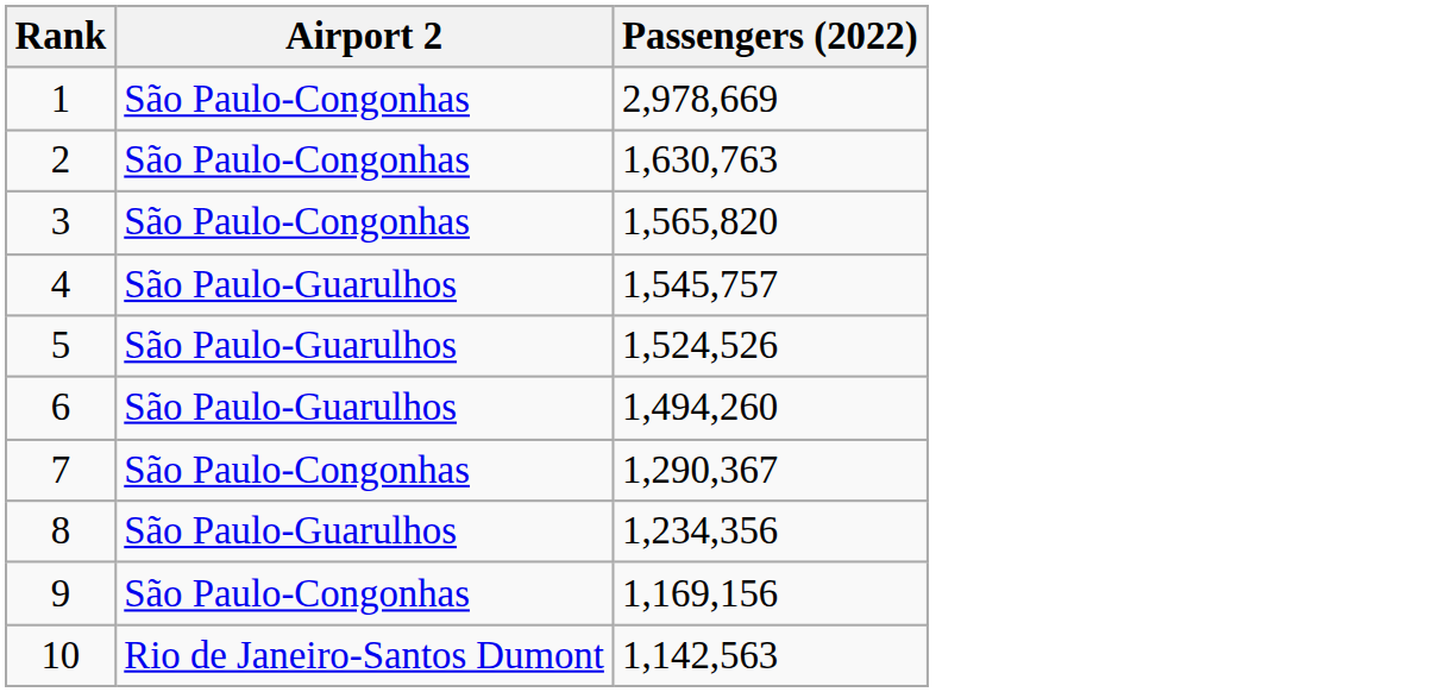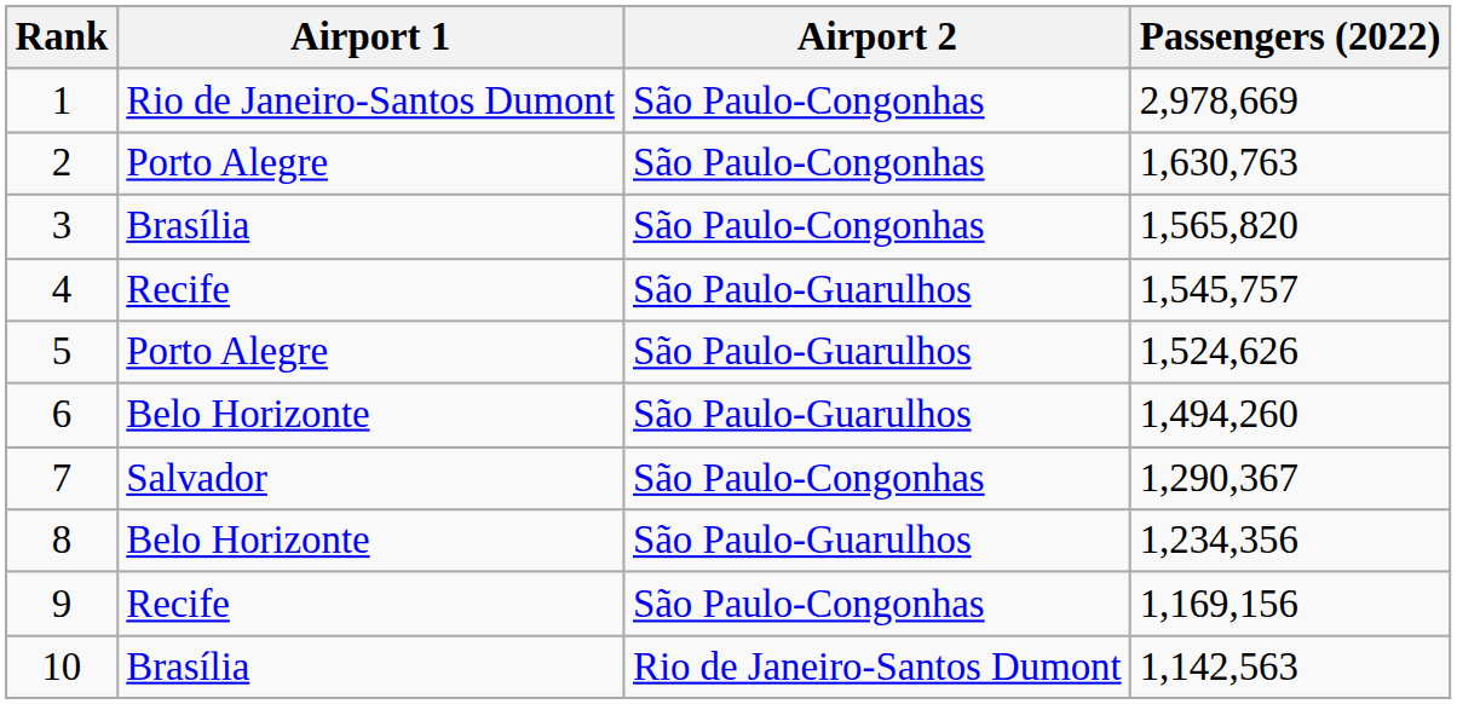 <table class="wikitable sortable">
 <tr style="background:lightgrey;">
 <th>Rank</th>
+<th>Airport 1</th>
 <th>Airport 2</th>
 <th>Passengers (2022)</th>
 </tr>
 <tr>
 <td align="center">1</td>
+<td><a href='#'>Rio de Janeiro-Santos Dumont</a></td>
 <td><a href='#'>São Paulo-Congonhas</a></td>
 <td>2,978,669</td>
 </tr>
 <tr>
 <td align="center">2</td>
+<td><a href='#'>Porto Alegre</a></td>
 <td><a href='#'>São Paulo-Congonhas</a></td>
 <td>1,630,763</td>
 </tr>
 <tr>
 <td align="center">3</td>
+<td><a href='#'>Brasília</a></td>
 <td><a href='#'>São Paulo-Congonhas</a></td>
 <td>1,565,820</td>
 </tr>
 <tr>
 <td align="center">4</td>
+<td><a href='#'>Recife</a></td>
 <td><a href='#'>São Paulo-Guarulhos</a></td>
 <td>1,545,757</td>
 </tr>
 <tr>
 <td align="center">5</td>
+<td><a href='#'>Porto Alegre</a></td>
 <td><a href='#'>São Paulo-Guarulhos</a></td>
-<td>1,524,526</td>
+<td>1,524,626</td>
 </tr>
 <tr>
 <td align="center">6</td>
+<td><a href='#'>Belo Horizonte</a></td>
 <td><a href='#'>São Paulo-Guarulhos</a></td>
 <td>1,494,260</td>
 </tr>
 <tr>
 <td align="center">7</td>
+<td><a href='#'>Salvador</a></td>
 <td><a href='#'>São Paulo-Congonhas</a></td>
 <td>1,290,367</td>
 </tr>
 <tr>
 <td align="center">8</td>
+<td><a href='#'>Belo Horizonte</a></td>
 <td><a href='#'>São Paulo-Guarulhos</a></td>
 <td>1,234,356</td>
 </tr>
 <tr>
 <td align="center">9</td>
+<td><a href='#'>Recife</a></td>
 <td><a href='#'>São Paulo-Congonhas</a></td>
 <td>1,169,156</td>
 </tr>
 <tr>
 <td align="center">10</td>
+<td><a href='#'>Brasília</a></td>
 <td><a href='#'>Rio de Janeiro-Santos Dumont</a></td>
 <td>1,142,563</td>
 </tr>
 </table>
